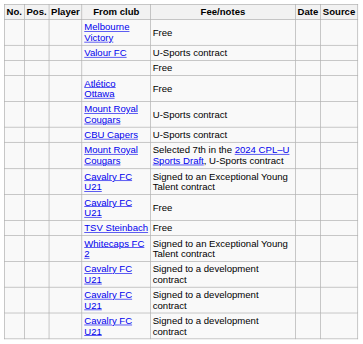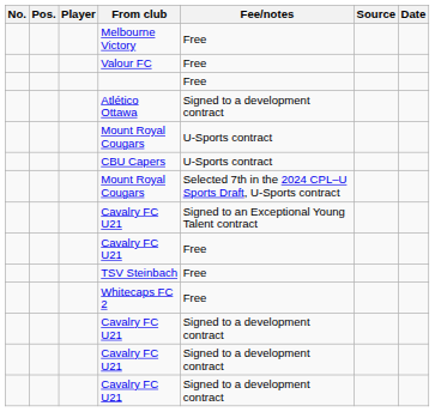 <table class="wikitable sortable" style="width:90%; font-size:95%;">
 <tr>
 <th>No.</th>
 <th>Pos.</th>
 <th>Player</th>
 <th>From club</th>
 <th>Fee/notes</th>
+<th>Source</th>
 <th>Date</th>
-<th>Source</th>
 </tr>
 <tr>
 <td align=center></td>
 <td align=center></td>
 <td></td>
 <td> <a href='#'>Melbourne Victory</a></td>
 <td>Free</td>
 <td></td>
 <td></td>
 </tr>
 <tr>
 <td align=center></td>
 <td align=center></td>
 <td></td>
 <td> <a href='#'>Valour FC</a></td>
-<td>U-Sports contract</td>
+<td>Free</td>
 <td></td>
 <td></td>
 </tr>
 <tr>
 <td align=center></td>
 <td align=center></td>
 <td></td>
 <td></td>
 <td>Free</td>
 <td></td>
 <td></td>
 </tr>
 <tr>
 <td align=center></td>
 <td align=center></td>
 <td></td>
 <td> <a href='#'>Atlético Ottawa</a></td>
-<td>Free</td>
+<td>Signed to a development contract</td>
 <td></td>
 <td></td>
 </tr>
 <tr>
 <td align=center></td>
 <td align=center></td>
 <td></td>
 <td> <a href='#'>Mount Royal Cougars</a></td>
 <td>U-Sports contract</td>
 <td></td>
 <td></td>
 </tr>
 <tr>
 <td align=center></td>
 <td align=center></td>
 <td></td>
 <td> <a href='#'>CBU Capers</a></td>
 <td>U-Sports contract</td>
 <td></td>
 <td></td>
 </tr>
 <tr>
 <td align=center></td>
 <td align=center></td>
 <td></td>
 <td> <a href='#'>Mount Royal Cougars</a></td>
 <td>Selected 7th in the <a href='#'>2024 CPL–U Sports Draft</a>, U-Sports contract</td>
 <td></td>
 <td></td>
 </tr>
 <tr>
 <td align=center></td>
 <td align=center></td>
 <td></td>
 <td> <a href='#'>Cavalry FC U21</a></td>
 <td>Signed to an Exceptional Young Talent contract</td>
 <td></td>
 <td></td>
 </tr>
 <tr>
 <td align=center></td>
 <td align=center></td>
 <td></td>
 <td> <a href='#'>Cavalry FC U21</a></td>
 <td>Free</td>
 <td></td>
 <td></td>
 </tr>
 <tr>
 <td align=center></td>
 <td align=center></td>
 <td></td>
 <td> <a href='#'>TSV Steinbach</a></td>
 <td>Free</td>
 <td></td>
 <td></td>
 </tr>
 <tr>
 <td></td>
 <td align=center></td>
 <td></td>
 <td> <a href='#'>Whitecaps FC 2</a></td>
-<td>Signed to an Exceptional Young Talent contract</td>
+<td>Free</td>
 <td></td>
 <td></td>
 </tr>
 <tr>
 <td align=center></td>
 <td align=center></td>
 <td></td>
 <td> <a href='#'>Cavalry FC U21</a></td>
 <td>Signed to a development contract</td>
 <td></td>
 <td></td>
 </tr>
 <tr>
 <td align=center></td>
 <td align=center></td>
 <td></td>
 <td> <a href='#'>Cavalry FC U21</a></td>
 <td>Signed to a development contract</td>
 <td></td>
 <td></td>
 </tr>
 <tr>
 <td align=center></td>
 <td align=center></td>
 <td></td>
 <td> <a href='#'>Cavalry FC U21</a></td>
 <td>Signed to a development contract</td>
 <td></td>
 <td></td>
 </tr>
 </table>
